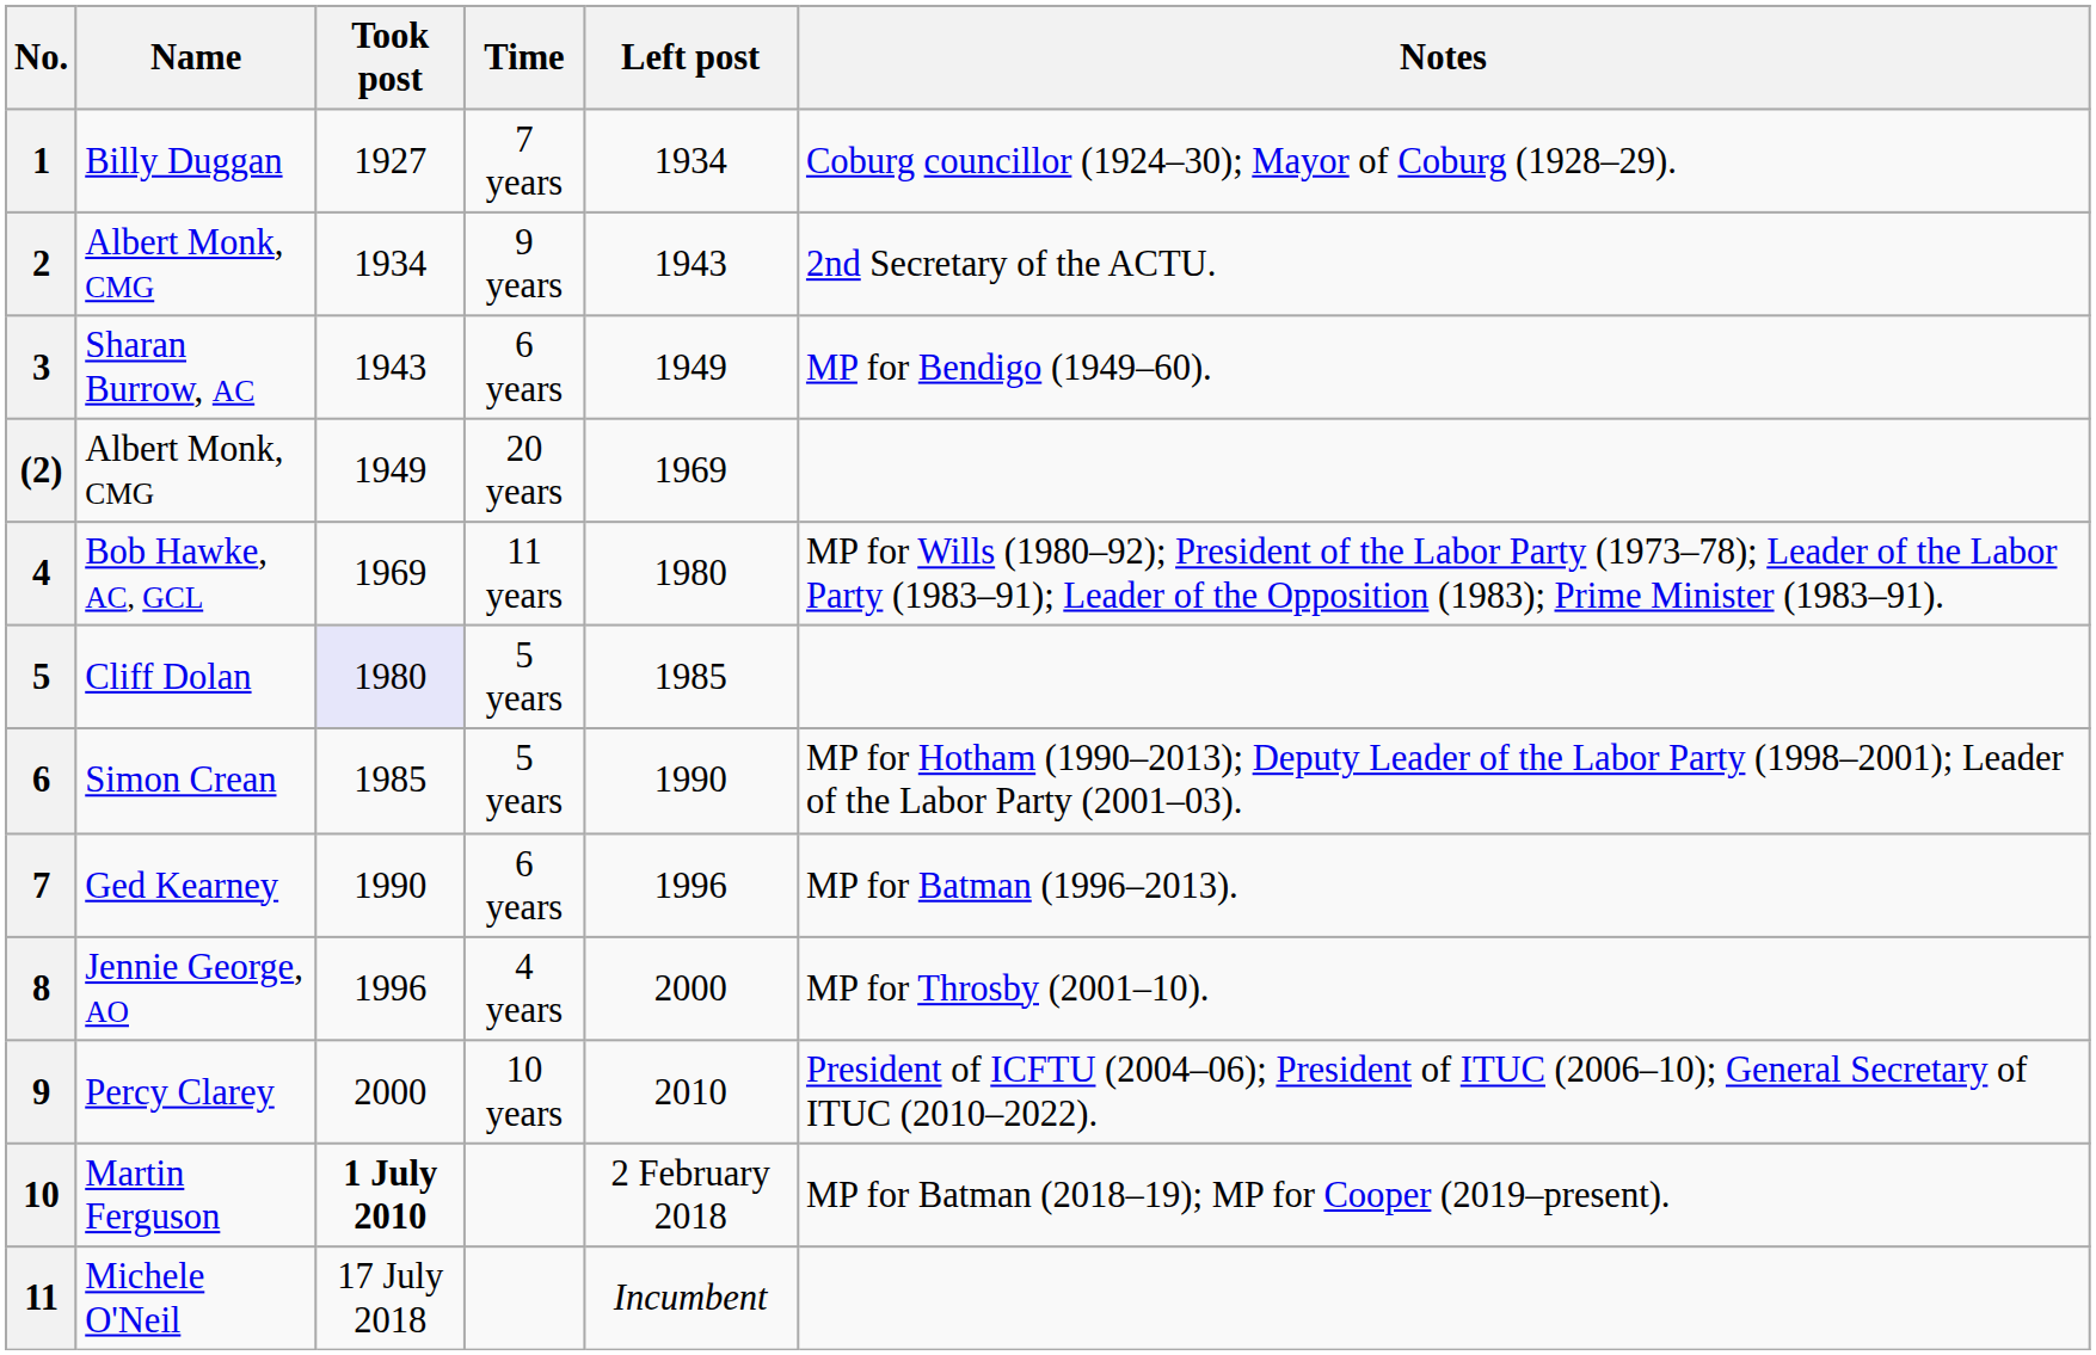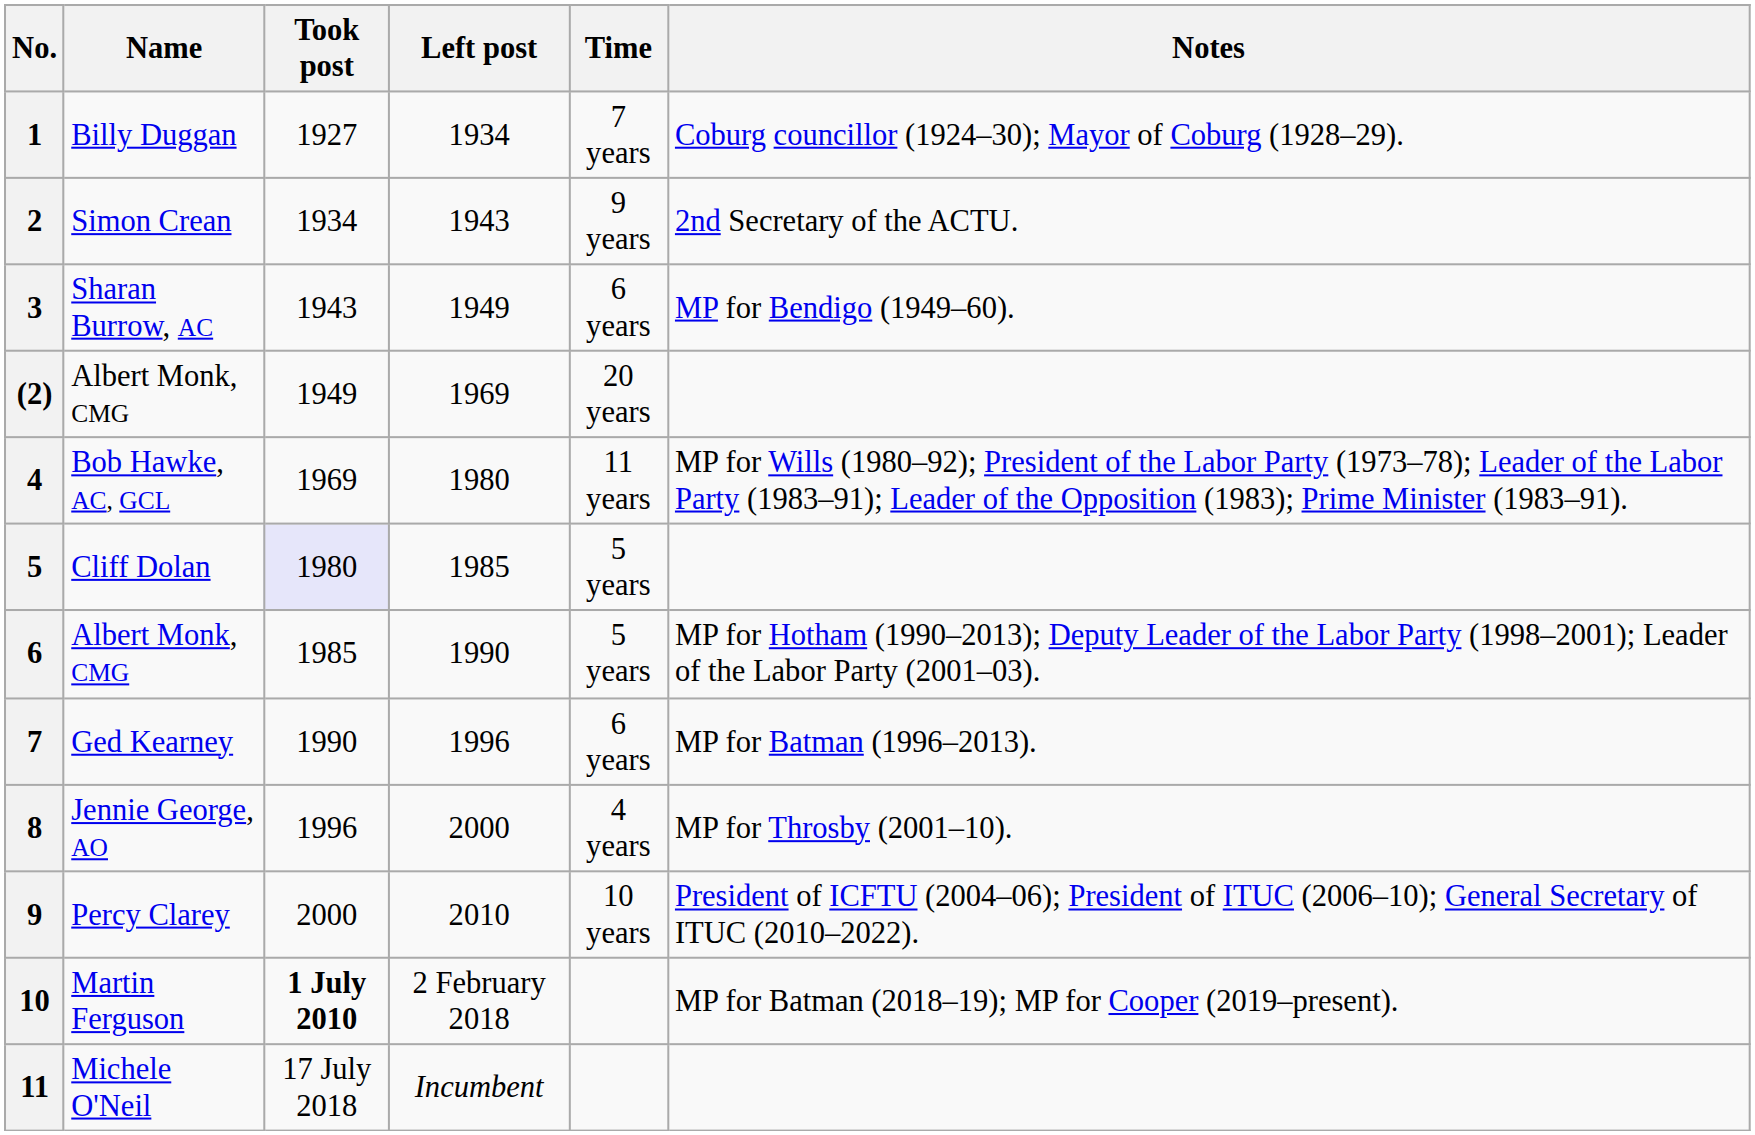 <table class="wikitable" style="text-align:left; font-size:95%">
 <tr>
 <th>No.</th>
 <th>Name</th>
 <th>Took post</th>
+<th>Left post</th>
 <th>Time</th>
-<th>Left post</th>
 <th>Notes</th>
 </tr>
 <tr>
 <th align=center>1</th>
 <td><a href='#'>Billy Duggan</a></td>
 <td align=center>1927</td>
+<td align=center>1934</td>
 <td align=center>7 years</td>
-<td align=center>1934</td>
 <td><a href='#'>Coburg</a> <a href='#'>councillor</a> (1924–30); <a href='#'>Mayor</a> of <a href='#'>Coburg</a> (1928–29).</td>
 </tr>
 <tr>
 <th align=center>2</th>
-<td><a href='#'>Albert Monk</a>, <small><a href='#'>CMG</a></small></td>
+<td><a href='#'>Simon Crean</a></td>
 <td align=center>1934</td>
+<td align=center>1943</td>
 <td align=center>9 years</td>
-<td align=center>1943</td>
 <td><a href='#'>2nd</a> Secretary of the ACTU.</td>
 </tr>
 <tr>
 <th align=center>3</th>
 <td><a href='#'>Sharan Burrow</a>, <small><a href='#'>AC</a></small></td>
 <td align=center>1943</td>
+<td align=center>1949</td>
 <td align=center>6 years</td>
-<td align=center>1949</td>
 <td><a href='#'>MP</a> for <a href='#'>Bendigo</a> (1949–60).</td>
 </tr>
 <tr>
 <th align=center>(2)</th>
 <td>Albert Monk, <small>CMG</small></td>
 <td align=center>1949</td>
+<td align=center>1969</td>
 <td align=center>20 years</td>
-<td align=center>1969</td>
 <td></td>
 </tr>
 <tr>
 <th align=center>4</th>
 <td><a href='#'>Bob Hawke</a>, <small><a href='#'>AC</a>, <a href='#'>GCL</a></small></td>
 <td align=center>1969</td>
+<td align=center>1980</td>
 <td align=center>11 years</td>
-<td align=center>1980</td>
 <td>MP for <a href='#'>Wills</a> (1980–92); <a href='#'>President of the Labor Party</a> (1973–78); <a href='#'>Leader of the Labor Party</a> (1983–91); <a href='#'>Leader of the Opposition</a> (1983); <a href='#'>Prime Minister</a> (1983–91).</td>
 </tr>
 <tr>
 <th align=center>5</th>
 <td><a href='#'>Cliff Dolan</a></td>
 <td align=center style="background: lavender;">1980</td>
+<td align=center>1985</td>
 <td align=center>5 years</td>
-<td align=center>1985</td>
 <td></td>
 </tr>
 <tr>
 <th align=center>6</th>
-<td><a href='#'>Simon Crean</a></td>
+<td><a href='#'>Albert Monk</a>, <small><a href='#'>CMG</a></small></td>
 <td align=center>1985</td>
+<td align=center>1990</td>
 <td align=center>5 years</td>
-<td align=center>1990</td>
 <td>MP for <a href='#'>Hotham</a> (1990–2013); <a href='#'>Deputy Leader of the Labor Party</a> (1998–2001); Leader of the Labor Party (2001–03).</td>
 </tr>
 <tr>
 <th align=center>7</th>
 <td><a href='#'>Ged Kearney</a></td>
 <td align=center>1990</td>
+<td align=center>1996</td>
 <td align=center>6 years</td>
-<td align=center>1996</td>
 <td>MP for <a href='#'>Batman</a> (1996–2013).</td>
 </tr>
 <tr>
 <th align=center>8</th>
 <td><a href='#'>Jennie George</a>, <small><a href='#'>AO</a></small></td>
 <td align=center>1996</td>
+<td align=center>2000</td>
 <td align=center>4 years</td>
-<td align=center>2000</td>
 <td>MP for <a href='#'>Throsby</a> (2001–10).</td>
 </tr>
 <tr>
 <th align=center>9</th>
 <td><a href='#'>Percy Clarey</a></td>
 <td align=center>2000</td>
+<td align=center>2010</td>
 <td align=center>10 years</td>
-<td align=center>2010</td>
 <td><a href='#'>President</a> of <a href='#'>ICFTU</a> (2004–06); <a href='#'>President</a> of <a href='#'>ITUC</a> (2006–10); <a href='#'>General Secretary</a> of ITUC (2010–2022).</td>
 </tr>
 <tr>
 <th align=center>10</th>
 <td><a href='#'>Martin Ferguson</a></td>
 <td align=center><strong>1 July 2010</strong></td>
+<td align=center>2 February 2018</td>
 <td align=center></td>
-<td align=center>2 February 2018</td>
 <td>MP for Batman (2018–19); MP for <a href='#'>Cooper</a> (2019–present).</td>
 </tr>
 <tr>
 <th align=center>11</th>
 <td><a href='#'>Michele O'Neil</a></td>
 <td align=center>17 July 2018</td>
+<td align=center><em>Incumbent</em></td>
 <td align=center></td>
-<td align=center><em>Incumbent</em></td>
 <td></td>
 </tr>
 </table>
